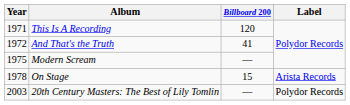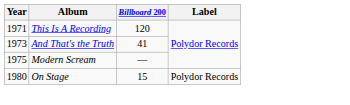 <table class="wikitable sortable">
 <tr>
 <th>Year</th>
 <th>Album</th>
 <th><small><a href='#'><em>Billboard</em> 200</a></small><br></th>
 <th>Label</th>
 </tr>
 <tr>
 <td>1971</td>
 <td><em><a href='#'>This Is A Recording</a></em></td>
 <td style="text-align:center;">120</td>
 <td rowspan="3"><a href='#'>Polydor Records</a></td>
 </tr>
 <tr>
-<td>1972</td>
+<td>1973</td>
 <td><em><a href='#'>And That's the Truth</a></em></td>
 <td style="text-align:center;">41</td>
 </tr>
 <tr>
 <td>1975</td>
 <td><em>Modern Scream</em></td>
 <td style="text-align:center;">—</td>
 </tr>
 <tr>
-<td>1978</td>
+<td>1980</td>
 <td><em>On Stage</em></td>
 <td style="text-align:center;">15</td>
-<td><a href='#'>Arista Records</a></td>
-</tr>
-<tr>
-<td>2003</td>
-<td><em>20th Century Masters: The Best of Lily Tomlin</em></td>
-<td style="text-align:center;">—</td>
 <td>Polydor Records</td>
 </tr>
 </table>
